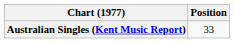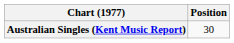 <table class="wikitable sortable plainrowheaders" style="text-align:center">
 <tr>
 <th>Chart (1977)</th>
 <th>Position</th>
 </tr>
 <tr>
 <th scope="row">Australian Singles (<a href='#'>Kent Music Report</a>)</th>
-<td>33</td>
+<td>30</td>
 </tr>
 </table>
